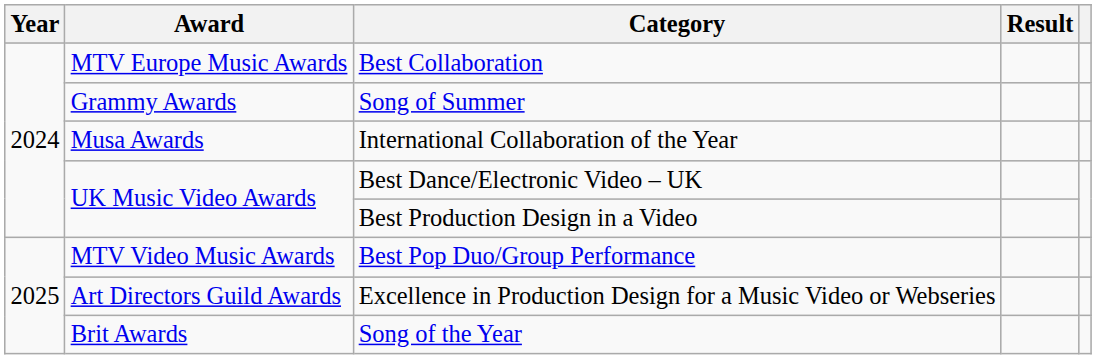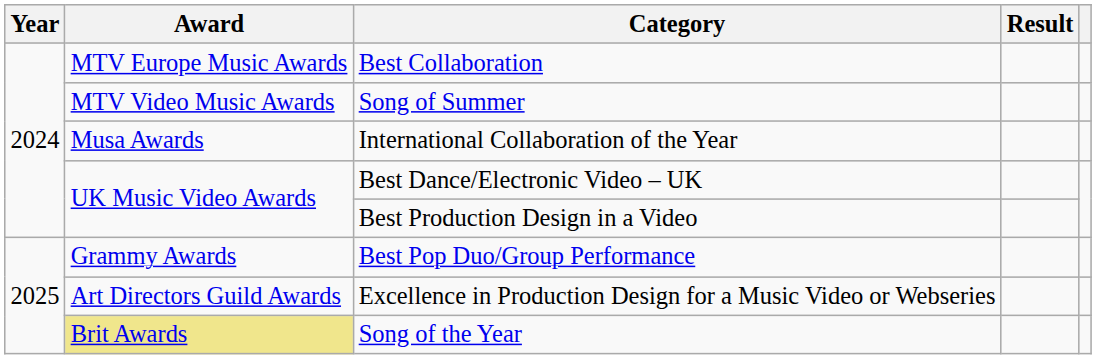 <table class="wikitable sortable plainrowheaders">
 <tr>
 <th scope="col">Year</th>
 <th scope="col">Award</th>
 <th scope="col">Category</th>
 <th scope="col">Result</th>
 <th class="unsortable"></th>
 </tr>
 <tr>
 <td rowspan="5" style="text-align:center">2024</td>
 <td><a href='#'>MTV Europe Music Awards</a></td>
 <td><a href='#'>Best Collaboration</a></td>
 <td></td>
 <td style="text-align:center"></td>
 </tr>
 <tr>
-<td><a href='#'>Grammy Awards</a></td>
+<td><a href='#'>MTV Video Music Awards</a></td>
 <td><a href='#'>Song of Summer</a></td>
 <td></td>
 <td style="text-align:center"></td>
 </tr>
 <tr>
 <td><a href='#'>Musa Awards</a></td>
 <td>International Collaboration of the Year</td>
 <td></td>
 <td style="text-align:center"></td>
 </tr>
 <tr>
 <td rowspan="2"><a href='#'>UK Music Video Awards</a></td>
 <td>Best Dance/Electronic Video – UK</td>
 <td></td>
 <td rowspan="2" style="text-align:center"></td>
 </tr>
 <tr>
 <td>Best Production Design in a Video</td>
 <td></td>
 </tr>
 <tr>
 <td rowspan="6" style="text-align:center">2025</td>
-<td><a href='#'>MTV Video Music Awards</a></td>
+<td><a href='#'>Grammy Awards</a></td>
 <td><a href='#'>Best Pop Duo/Group Performance</a></td>
 <td></td>
 <td style="text-align:center"></td>
 </tr>
 <tr>
 <td scope="row"><a href='#'>Art Directors Guild Awards</a></td>
 <td>Excellence in Production Design for a Music Video or Webseries</td>
 <td></td>
 <td style="text-align:center;"></td>
 </tr>
 <tr>
-<td><a href='#'>Brit Awards</a></td>
+<td style="background: khaki;"><a href='#'>Brit Awards</a></td>
 <td><a href='#'>Song of the Year</a></td>
 <td></td>
 <td style="text-align:center;"></td>
 </tr>
 </table>
